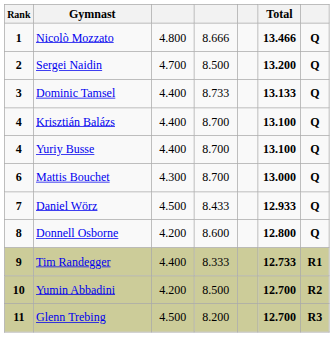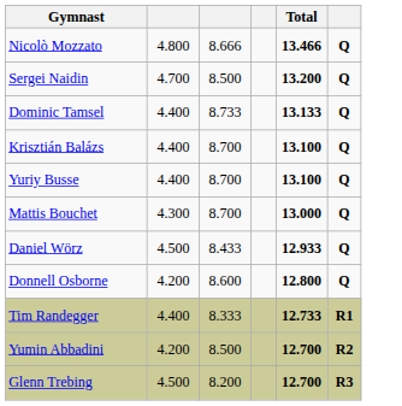 <table style="text-align:center;" class="wikitable sortable">
 <tr>
-<th scope="col" style="width:15px;"><small>Rank</small></th>
 <th scope="col" style="width:150px;">Gymnast</th>
 <th scope="col" style="width:50px;"><small></small></th>
 <th scope="col" style="width:50px;"><small></small></th>
 <th scope="col" style="width:20px;"><small></small></th>
 <th scope="col" style="width:50px;">Total</th>
 <th scope="col" style="width:30px;"><small></small></th>
 </tr>
 <tr>
-<td scope="row" style="text-align:center"><strong>1</strong></td>
 <td style="height:30px; text-align:left;"> <a href='#'>Nicolò Mozzato</a></td>
 <td>4.800</td>
 <td>8.666</td>
 <td></td>
 <td><strong>13.466</strong></td>
 <td><strong>Q</strong></td>
 </tr>
 <tr>
-<td scope="row" style="text-align:center"><strong>2</strong></td>
 <td style="height:30px; text-align:left;"> <a href='#'>Sergei Naidin</a></td>
 <td>4.700</td>
 <td>8.500</td>
 <td></td>
 <td><strong>13.200</strong></td>
 <td><strong>Q</strong></td>
 </tr>
 <tr>
-<td scope="row" style="text-align:center"><strong>3</strong></td>
 <td style="height:30px; text-align:left;"> <a href='#'>Dominic Tamsel</a></td>
 <td>4.400</td>
 <td>8.733</td>
 <td></td>
 <td><strong>13.133</strong></td>
 <td><strong>Q</strong></td>
 </tr>
 <tr>
-<td scope="row" style="text-align:center"><strong>4</strong></td>
 <td style="height:30px; text-align:left;"> <a href='#'>Krisztián Balázs</a></td>
 <td>4.400</td>
 <td>8.700</td>
 <td></td>
 <td><strong>13.100</strong></td>
 <td><strong>Q</strong></td>
 </tr>
 <tr>
-<td scope="row" style="text-align:center"><strong>4</strong></td>
 <td style="height:30px; text-align:left;"> <a href='#'>Yuriy Busse</a></td>
 <td>4.400</td>
 <td>8.700</td>
 <td></td>
 <td><strong>13.100</strong></td>
 <td><strong>Q</strong></td>
 </tr>
 <tr>
-<td scope="row" style="text-align:center"><strong>6</strong></td>
 <td style="height:30px; text-align:left;"> <a href='#'>Mattis Bouchet</a></td>
 <td>4.300</td>
 <td>8.700</td>
 <td></td>
 <td><strong>13.000</strong></td>
 <td><strong>Q</strong></td>
 </tr>
 <tr>
-<td scope="row" style="text-align:center"><strong>7</strong></td>
 <td style="height:30px; text-align:left;"> <a href='#'>Daniel Wörz</a></td>
 <td>4.500</td>
 <td>8.433</td>
 <td></td>
 <td><strong>12.933</strong></td>
 <td><strong>Q</strong></td>
 </tr>
 <tr>
-<td scope="row" style="text-align:center"><strong>8</strong></td>
 <td style="height:30px; text-align:left;"> <a href='#'>Donnell Osborne</a></td>
 <td>4.200</td>
 <td>8.600</td>
 <td></td>
 <td><strong>12.800</strong></td>
 <td><strong>Q</strong></td>
 </tr>
 <tr style="background:#cccc99;">
-<td scope="row" style="text-align:center"><strong>9</strong></td>
 <td style="height:30px; text-align:left;"> <a href='#'>Tim Randegger</a></td>
 <td>4.400</td>
 <td>8.333</td>
 <td></td>
 <td><strong>12.733</strong></td>
 <td><strong>R1</strong></td>
 </tr>
 <tr style="background:#cccc99;">
-<td scope="row" style="text-align:center"><strong>10</strong></td>
 <td style="height:30px; text-align:left;"> <a href='#'>Yumin Abbadini</a></td>
 <td>4.200</td>
 <td>8.500</td>
 <td></td>
 <td><strong>12.700</strong></td>
 <td><strong>R2</strong></td>
 </tr>
 <tr style="background:#cccc99;">
-<td scope="row" style="text-align:center"><strong>11</strong></td>
 <td style="height:30px; text-align:left;"> <a href='#'>Glenn Trebing</a></td>
 <td>4.500</td>
 <td>8.200</td>
 <td></td>
 <td><strong>12.700</strong></td>
 <td><strong>R3</strong></td>
 </tr>
 </table>
